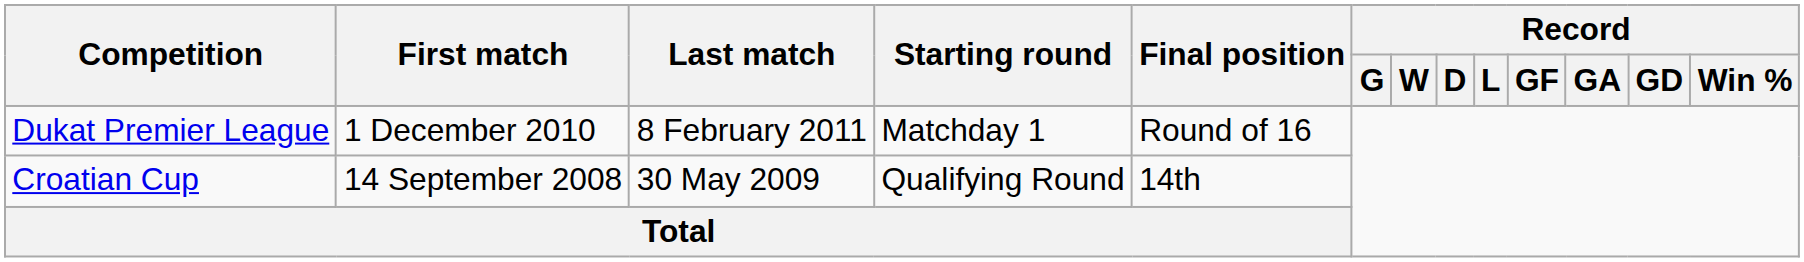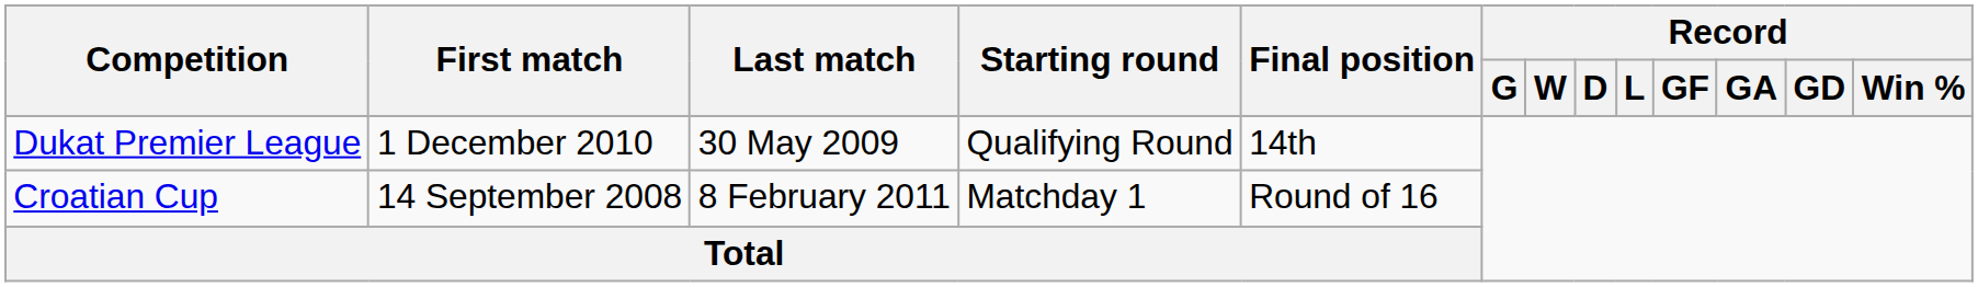 <table class="wikitable" style="text-align: center">
 <tr>
 <th rowspan="2">Competition</th>
 <th rowspan="2">First match</th>
 <th rowspan="2">Last match</th>
 <th rowspan="2">Starting round</th>
 <th rowspan="2">Final position</th>
 <th colspan="8">Record</th>
 </tr>
 <tr>
 <th>G</th>
 <th>W</th>
 <th>D</th>
 <th>L</th>
 <th>GF</th>
 <th>GA</th>
 <th>GD</th>
 <th>Win %</th>
 </tr>
 <tr>
 <td align=left><a href='#'>Dukat Premier League</a></td>
 <td align=left>1 December 2010</td>
+<td align=left>30 May 2009</td>
+<td align=left>Qualifying Round</td>
+<td align=left>14th<br></td>
+</tr>
+<tr>
+<td align=left><a href='#'>Croatian Cup</a></td>
+<td align=left>14 September 2008</td>
 <td align=left>8 February 2011</td>
 <td align=left>Matchday 1</td>
 <td align=left>Round of 16<br></td>
 </tr>
 <tr>
-<td align=left><a href='#'>Croatian Cup</a></td>
-<td align=left>14 September 2008</td>
-<td align=left>30 May 2009</td>
-<td align=left>Qualifying Round</td>
-<td align=left>14th<br></td>
-</tr>
-<tr>
 <th colspan="5">Total<br></th>
 </tr>
 </table>
